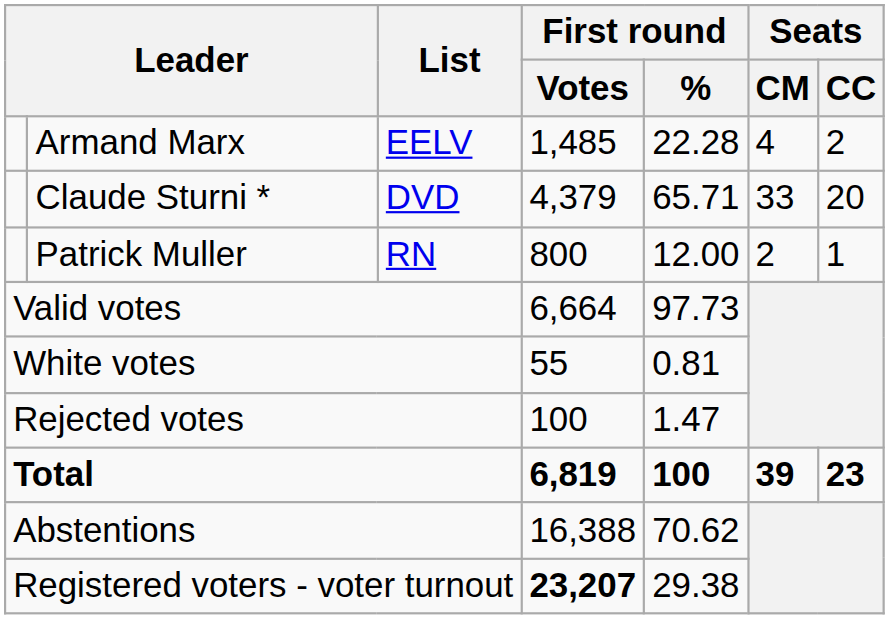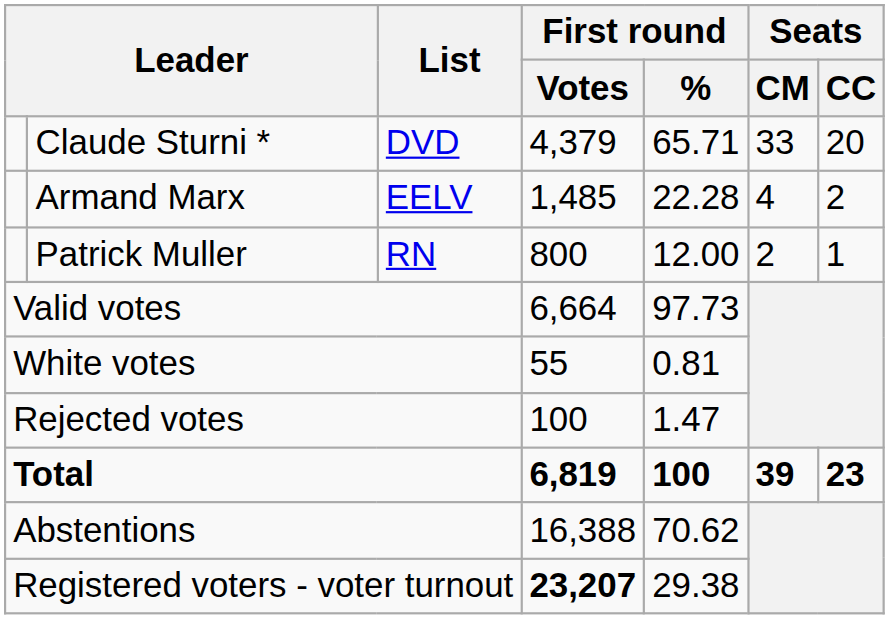 <table class="wikitable">
 <tr>
 <th colspan="2" rowspan="2">Leader</th>
 <th rowspan="2">List</th>
 <th colspan="2">First round</th>
 <th colspan="2">Seats</th>
 </tr>
 <tr>
 <th>Votes</th>
 <th>%</th>
 <th>CM</th>
 <th>CC</th>
 </tr>
 <tr>
 <td bgcolor=></td>
+<td>Claude Sturni *</td>
+<td><a href='#'>DVD</a></td>
+<td>4,379</td>
+<td>65.71</td>
+<td>33</td>
+<td>20</td>
+</tr>
+<tr>
+<td bgcolor=></td>
 <td>Armand Marx</td>
 <td><a href='#'>EELV</a></td>
 <td>1,485</td>
 <td>22.28</td>
 <td>4</td>
 <td>2</td>
-</tr>
-<tr>
-<td bgcolor=></td>
-<td>Claude Sturni *</td>
-<td><a href='#'>DVD</a></td>
-<td>4,379</td>
-<td>65.71</td>
-<td>33</td>
-<td>20</td>
 </tr>
 <tr>
 <td bgcolor=></td>
 <td>Patrick Muller</td>
 <td><a href='#'>RN</a></td>
 <td>800</td>
 <td>12.00</td>
 <td>2</td>
 <td>1</td>
 </tr>
 <tr>
 <td colspan="3">Valid votes</td>
 <td>6,664</td>
 <td>97.73</td>
 <th colspan="2" rowspan="3"></th>
 </tr>
 <tr>
 <td colspan="3">White votes</td>
 <td>55</td>
 <td>0.81</td>
 </tr>
 <tr>
 <td colspan="3">Rejected votes</td>
 <td>100</td>
 <td>1.47</td>
 </tr>
 <tr>
 <td colspan="3"><strong>Total</strong></td>
 <td><strong>6,819</strong></td>
 <td><strong>100</strong></td>
 <td><strong>39</strong></td>
 <td><strong>23</strong></td>
 </tr>
 <tr>
 <td colspan="3">Abstentions</td>
 <td>16,388</td>
 <td>70.62</td>
 <th colspan="2" rowspan="2"></th>
 </tr>
 <tr>
 <td colspan="3">Registered voters - voter turnout</td>
 <td><strong>23,207</strong></td>
 <td>29.38</td>
 </tr>
 </table>
